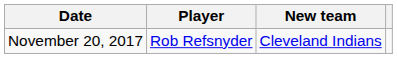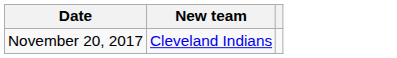 <table class="wikitable">
 <tr>
 <th>Date</th>
-<th>Player</th>
 <th>New team</th>
 <th></th>
 </tr>
 <tr>
 <td>November 20, 2017</td>
-<td><a href='#'>Rob Refsnyder</a></td>
 <td><a href='#'>Cleveland Indians</a></td>
 <td></td>
 </tr>
 </table>
